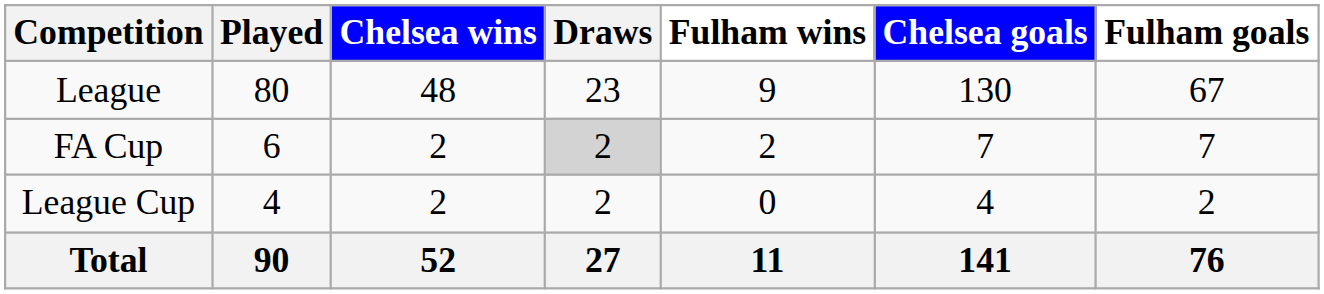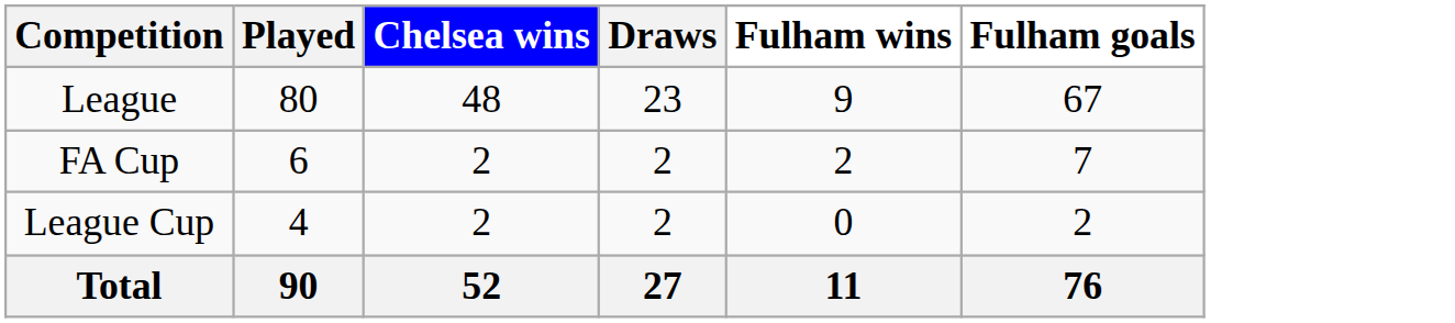 <table class="wikitable" style="text-align: center;">
 <tr>
 <th>Competition</th>
 <th>Played</th>
 <th align="center"; style="background:#0000FF; color:#FFF">Chelsea wins</th>
 <th>Draws</th>
 <th align="center"; style="background:#FFF; color:#000">Fulham wins</th>
-<th align="center"; style="background:#0000FF; color:#FFF">Chelsea goals</th>
 <th align="center"; style="background:#FFF; color:#000">Fulham goals</th>
 </tr>
 <tr>
 <td>League</td>
 <td>80</td>
 <td>48</td>
 <td>23</td>
 <td>9</td>
-<td>130</td>
 <td>67</td>
 </tr>
 <tr>
 <td>FA Cup</td>
 <td>6</td>
 <td>2</td>
-<td style="background: lightgrey;">2</td>
 <td>2</td>
-<td>7</td>
+<td>2</td>
 <td>7</td>
 </tr>
 <tr>
 <td>League Cup</td>
 <td>4</td>
 <td>2</td>
 <td>2</td>
 <td>0</td>
-<td>4</td>
 <td>2</td>
 </tr>
 <tr>
 <th>Total</th>
 <th>90</th>
 <th>52</th>
 <th>27</th>
 <th>11</th>
-<th>141</th>
 <th>76</th>
 </tr>
 </table>
